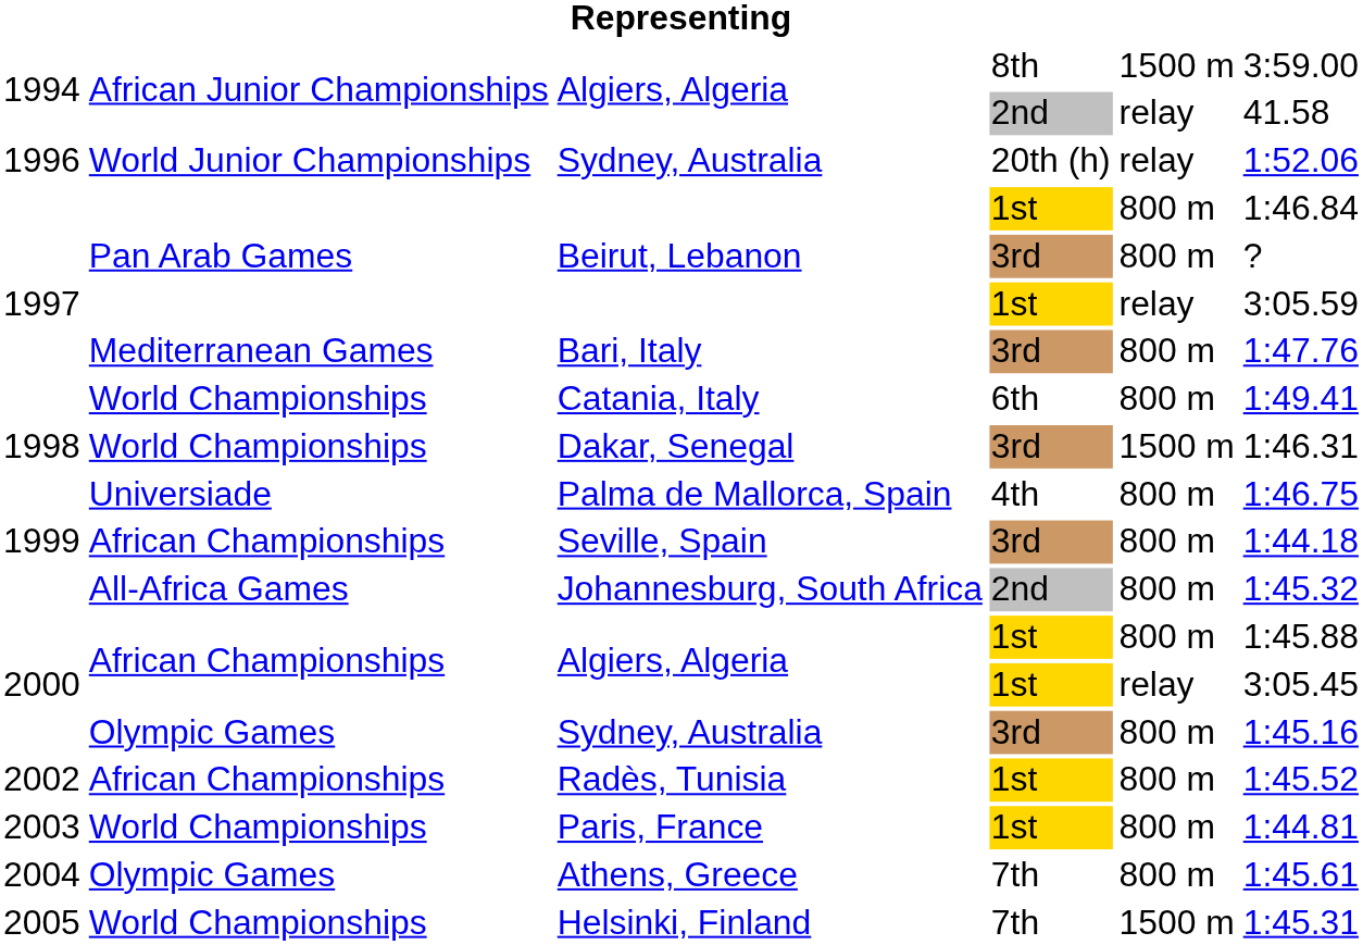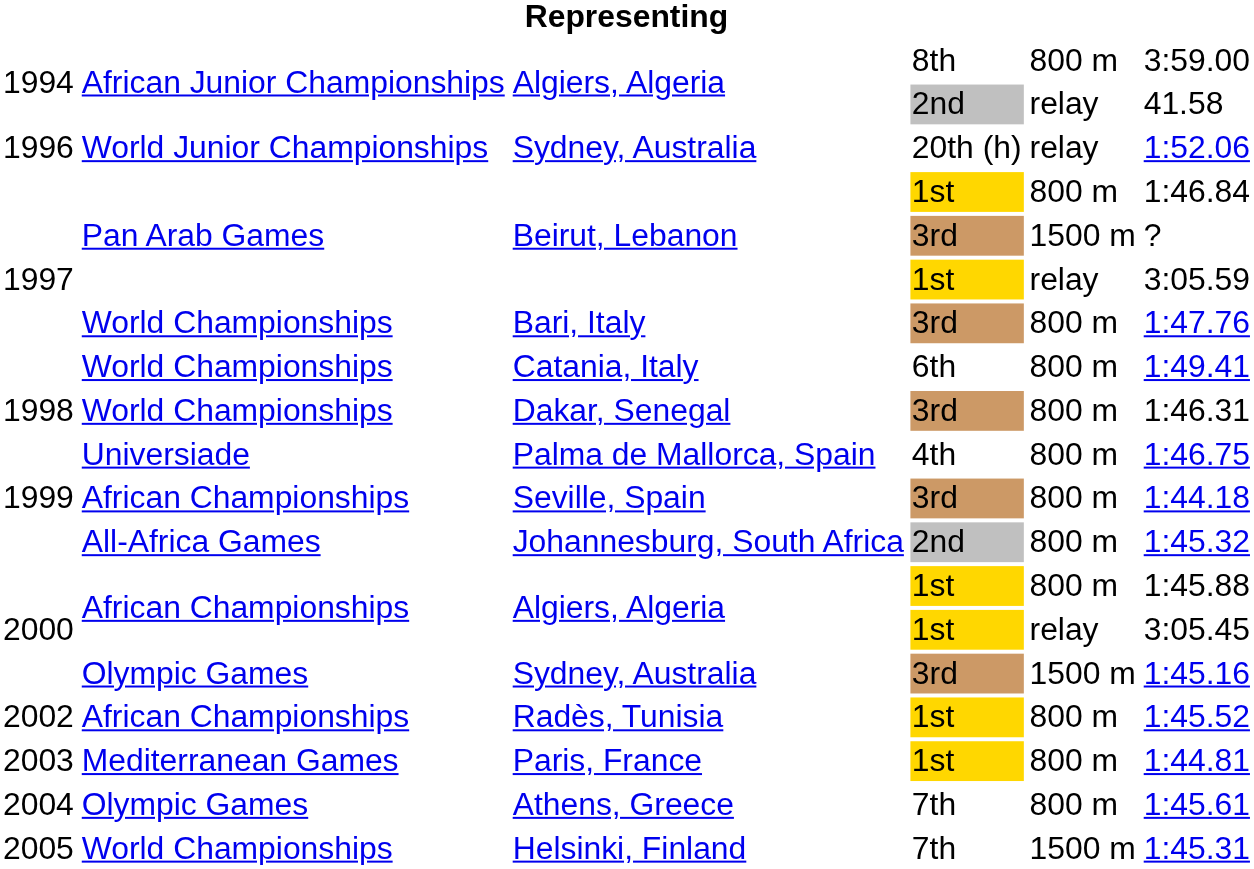 <table>
 <tr>
 <th colspan="6">Representing </th>
 </tr>
 <tr>
 <td rowspan=2>1994</td>
 <td rowspan=2><a href='#'>African Junior Championships</a></td>
 <td rowspan=2><a href='#'>Algiers, Algeria</a></td>
 <td>8th</td>
-<td>1500 m</td>
+<td>800 m</td>
 <td>3:59.00</td>
 </tr>
 <tr>
 <td bgcolor=silver>2nd</td>
 <td> relay</td>
 <td>41.58</td>
 </tr>
 <tr>
 <td>1996</td>
 <td><a href='#'>World Junior Championships</a></td>
 <td><a href='#'>Sydney, Australia</a></td>
 <td>20th (h)</td>
 <td> relay</td>
 <td><a href='#'>1:52.06</a></td>
 </tr>
 <tr>
 <td rowspan=5>1997</td>
 <td rowspan=3><a href='#'>Pan Arab Games</a></td>
 <td rowspan=3><a href='#'>Beirut, Lebanon</a></td>
 <td bgcolor=gold>1st</td>
 <td>800 m</td>
 <td>1:46.84</td>
 </tr>
 <tr>
 <td bgcolor=cc9966>3rd</td>
-<td>800 m</td>
+<td>1500 m</td>
 <td>?</td>
 </tr>
 <tr>
 <td bgcolor=gold>1st</td>
 <td> relay</td>
 <td>3:05.59</td>
 </tr>
 <tr>
-<td><a href='#'>Mediterranean Games</a></td>
+<td><a href='#'>World Championships</a></td>
 <td><a href='#'>Bari, Italy</a></td>
 <td bgcolor=cc9966>3rd</td>
 <td>800 m</td>
 <td><a href='#'>1:47.76</a></td>
 </tr>
 <tr>
 <td><a href='#'>World Championships</a></td>
 <td><a href='#'>Catania, Italy</a></td>
 <td>6th</td>
 <td>800 m</td>
 <td><a href='#'>1:49.41</a></td>
 </tr>
 <tr>
 <td>1998</td>
 <td><a href='#'>World Championships</a></td>
 <td><a href='#'>Dakar, Senegal</a></td>
 <td bgcolor=cc9966>3rd</td>
-<td>1500 m</td>
+<td>800 m</td>
 <td>1:46.31</td>
 </tr>
 <tr>
 <td rowspan=3>1999</td>
 <td><a href='#'>Universiade</a></td>
 <td><a href='#'>Palma de Mallorca, Spain</a></td>
 <td>4th</td>
 <td>800 m</td>
 <td><a href='#'>1:46.75</a></td>
 </tr>
 <tr>
 <td><a href='#'>African Championships</a></td>
 <td><a href='#'>Seville, Spain</a></td>
 <td bgcolor=cc9966>3rd</td>
 <td>800 m</td>
 <td><a href='#'>1:44.18</a></td>
 </tr>
 <tr>
 <td><a href='#'>All-Africa Games</a></td>
 <td><a href='#'>Johannesburg, South Africa</a></td>
 <td bgcolor=silver>2nd</td>
 <td>800 m</td>
 <td><a href='#'>1:45.32</a></td>
 </tr>
 <tr>
 <td rowspan=3>2000</td>
 <td rowspan=2><a href='#'>African Championships</a></td>
 <td rowspan=2><a href='#'>Algiers, Algeria</a></td>
 <td bgcolor=gold>1st</td>
 <td>800 m</td>
 <td>1:45.88</td>
 </tr>
 <tr>
 <td bgcolor=gold>1st</td>
 <td> relay</td>
 <td>3:05.45</td>
 </tr>
 <tr>
 <td><a href='#'>Olympic Games</a></td>
 <td><a href='#'>Sydney, Australia</a></td>
 <td bgcolor=cc9966>3rd</td>
-<td>800 m</td>
+<td>1500 m</td>
 <td><a href='#'>1:45.16</a></td>
 </tr>
 <tr>
 <td>2002</td>
 <td><a href='#'>African Championships</a></td>
 <td><a href='#'>Radès, Tunisia</a></td>
 <td bgcolor=gold>1st</td>
 <td>800 m</td>
 <td><a href='#'>1:45.52</a></td>
 </tr>
 <tr>
 <td>2003</td>
-<td><a href='#'>World Championships</a></td>
+<td><a href='#'>Mediterranean Games</a></td>
 <td><a href='#'>Paris, France</a></td>
 <td bgcolor=gold>1st</td>
 <td>800 m</td>
 <td><a href='#'>1:44.81</a></td>
 </tr>
 <tr>
 <td>2004</td>
 <td><a href='#'>Olympic Games</a></td>
 <td><a href='#'>Athens, Greece</a></td>
 <td>7th</td>
 <td>800 m</td>
 <td><a href='#'>1:45.61</a></td>
 </tr>
 <tr>
 <td>2005</td>
 <td><a href='#'>World Championships</a></td>
 <td><a href='#'>Helsinki, Finland</a></td>
 <td>7th</td>
 <td>1500 m</td>
 <td><a href='#'>1:45.31</a></td>
 </tr>
 </table>
